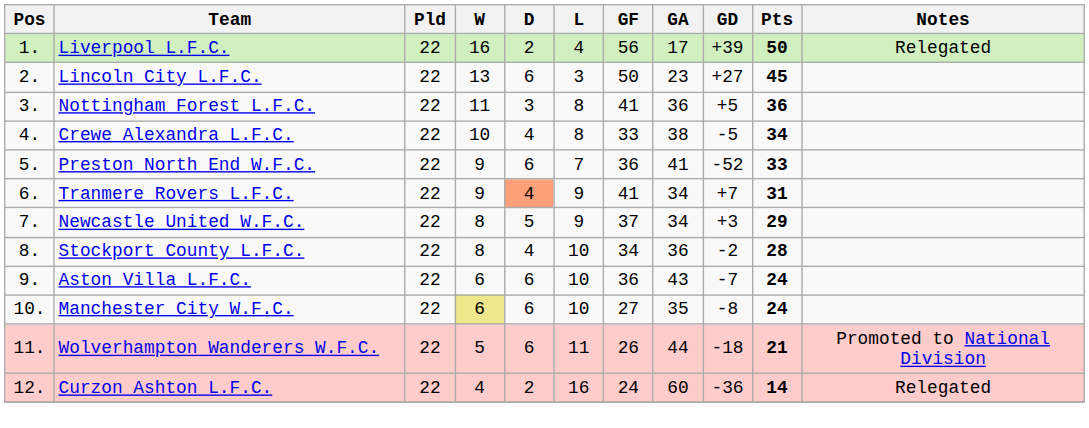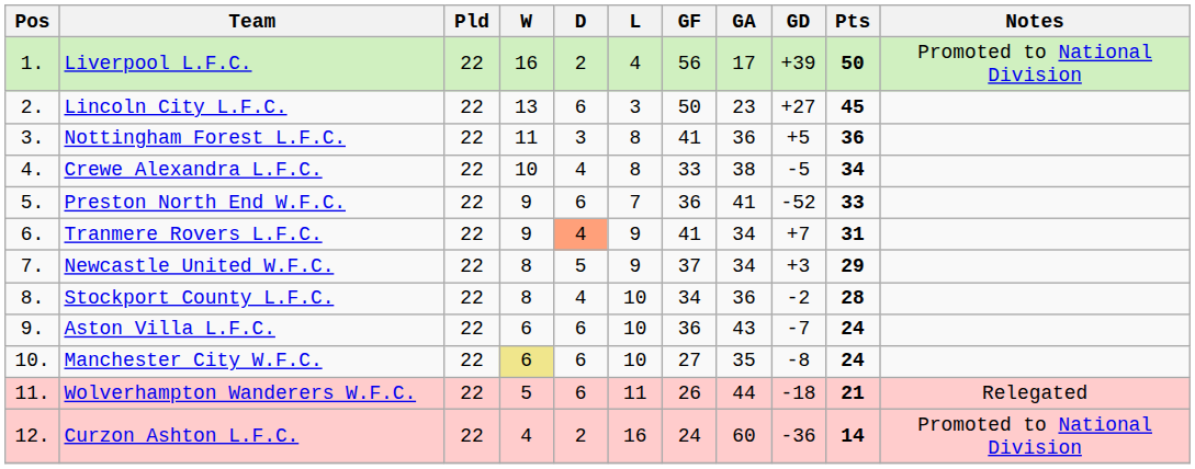 <table class="wikitable" style="text-align:center;">
 <tr>
 <th width=30 abbr="Position">Pos</th>
 <th width=250>Team</th>
 <th width=30 abbr="Played">Pld</th>
 <th width=30 abbr="Won">W</th>
 <th width=30 abbr="Drawn">D</th>
 <th width=30 abbr="Lost">L</th>
 <th width=30 abbr="Goals for">GF</th>
 <th width=30 abbr="Goals against">GA</th>
 <th width=30 abbr="Goal difference">GD</th>
 <th width=30 abbr="Points">Pts</th>
 <th width=200>Notes</th>
 </tr>
 <tr bgcolor="D0F0C0">
 <td>1.</td>
 <td align="left"><a href='#'>Liverpool L.F.C.</a></td>
 <td>22</td>
 <td>16</td>
 <td>2</td>
 <td>4</td>
 <td>56</td>
 <td>17</td>
 <td>+39</td>
 <td><strong>50</strong></td>
-<td>Relegated</td>
+<td>Promoted to <a href='#'>National Division</a></td>
 </tr>
 <tr>
 <td>2.</td>
 <td align="left"><a href='#'>Lincoln City L.F.C.</a></td>
 <td>22</td>
 <td>13</td>
 <td>6</td>
 <td>3</td>
 <td>50</td>
 <td>23</td>
 <td>+27</td>
 <td><strong>45</strong></td>
 <td></td>
 </tr>
 <tr>
 <td>3.</td>
 <td align="left"><a href='#'>Nottingham Forest L.F.C.</a></td>
 <td>22</td>
 <td>11</td>
 <td>3</td>
 <td>8</td>
 <td>41</td>
 <td>36</td>
 <td>+5</td>
 <td><strong>36</strong></td>
 <td></td>
 </tr>
 <tr>
 <td>4.</td>
 <td align="left"><a href='#'>Crewe Alexandra L.F.C.</a></td>
 <td>22</td>
 <td>10</td>
 <td>4</td>
 <td>8</td>
 <td>33</td>
 <td>38</td>
 <td>-5</td>
 <td><strong>34</strong></td>
 <td></td>
 </tr>
 <tr>
 <td>5.</td>
 <td align="left"><a href='#'>Preston North End W.F.C.</a></td>
 <td>22</td>
 <td>9</td>
 <td>6</td>
 <td>7</td>
 <td>36</td>
 <td>41</td>
 <td>-52</td>
 <td><strong>33</strong></td>
 <td></td>
 </tr>
 <tr>
 <td>6.</td>
 <td align="left"><a href='#'>Tranmere Rovers L.F.C.</a></td>
 <td>22</td>
 <td>9</td>
 <td style="background: lightsalmon;">4</td>
 <td>9</td>
 <td>41</td>
 <td>34</td>
 <td>+7</td>
 <td><strong>31</strong></td>
 <td></td>
 </tr>
 <tr>
 <td>7.</td>
 <td align="left"><a href='#'>Newcastle United W.F.C.</a></td>
 <td>22</td>
 <td>8</td>
 <td>5</td>
 <td>9</td>
 <td>37</td>
 <td>34</td>
 <td>+3</td>
 <td><strong>29</strong></td>
 <td></td>
 </tr>
 <tr>
 <td>8.</td>
 <td align="left"><a href='#'>Stockport County L.F.C.</a></td>
 <td>22</td>
 <td>8</td>
 <td>4</td>
 <td>10</td>
 <td>34</td>
 <td>36</td>
 <td>-2</td>
 <td><strong>28</strong></td>
 <td></td>
 </tr>
 <tr>
 <td>9.</td>
 <td align="left"><a href='#'>Aston Villa L.F.C.</a></td>
 <td>22</td>
 <td>6</td>
 <td>6</td>
 <td>10</td>
 <td>36</td>
 <td>43</td>
 <td>-7</td>
 <td><strong>24</strong></td>
 <td></td>
 </tr>
 <tr>
 <td>10.</td>
 <td align="left"><a href='#'>Manchester City W.F.C.</a></td>
 <td>22</td>
 <td style="background: khaki;">6</td>
 <td>6</td>
 <td>10</td>
 <td>27</td>
 <td>35</td>
 <td>-8</td>
 <td><strong>24</strong></td>
 <td></td>
 </tr>
 <tr bgcolor="FFCCCC">
 <td>11.</td>
 <td align="left"><a href='#'>Wolverhampton Wanderers W.F.C.</a></td>
 <td>22</td>
 <td>5</td>
 <td>6</td>
 <td>11</td>
 <td>26</td>
 <td>44</td>
 <td>-18</td>
 <td><strong>21</strong></td>
-<td>Promoted to <a href='#'>National Division</a></td>
+<td>Relegated</td>
 </tr>
 <tr bgcolor="FFCCCC">
 <td>12.</td>
 <td align="left"><a href='#'>Curzon Ashton L.F.C.</a></td>
 <td>22</td>
 <td>4</td>
 <td>2</td>
 <td>16</td>
 <td>24</td>
 <td>60</td>
 <td>-36</td>
 <td><strong>14</strong></td>
-<td>Relegated</td>
+<td>Promoted to <a href='#'>National Division</a></td>
 </tr>
 <tr>
 </tr>
 </table>
